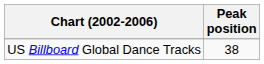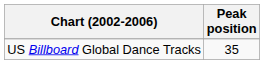 <table class="wikitable sortable">
 <tr>
 <th>Chart (2002-2006)</th>
 <th>Peak<br>position</th>
 </tr>
 <tr>
 </tr>
 <tr>
 </tr>
 <tr>
 </tr>
 <tr>
 </tr>
 <tr>
 </tr>
 <tr>
 </tr>
 <tr>
 </tr>
 <tr>
 <td>US <em><a href='#'>Billboard</a></em> Global Dance Tracks</td>
-<td align="center">38</td>
+<td align="center">35</td>
 </tr>
 </table>
